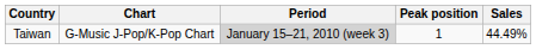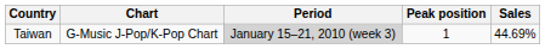 <table class="wikitable" style="text-align:center; width:700px">
 <tr>
 <th>Country</th>
 <th>Chart</th>
 <th>Period</th>
 <th>Peak position</th>
 <th>Sales</th>
 </tr>
 <tr>
 <td>Taiwan</td>
 <td>G-Music J-Pop/K-Pop Chart</td>
 <td style="background: lightgrey;">January 15–21, 2010 (week 3)</td>
 <td>1</td>
-<td>44.49%</td>
+<td>44.69%</td>
 </tr>
 </table>
